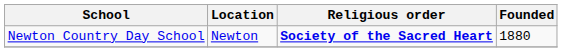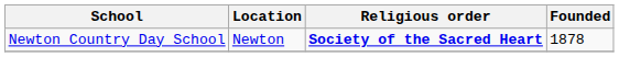 <table class="wikitable">
 <tr>
 <th>School</th>
 <th>Location</th>
 <th>Religious order</th>
 <th>Founded</th>
 </tr>
 <tr>
 <td><a href='#'>Newton Country Day School</a></td>
 <td><a href='#'>Newton</a></td>
 <td><strong><a href='#'>Society of the Sacred Heart</a></strong></td>
-<td>1880</td>
+<td>1878</td>
 </tr>
 <tr>
 </tr>
 </table>
